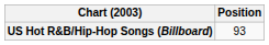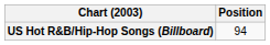 <table class="wikitable plainrowheaders" style="text-align:center">
 <tr>
 <th scope="col">Chart (2003)</th>
 <th scope="col">Position</th>
 </tr>
 <tr>
 <th scope="row">US Hot R&B/Hip-Hop Songs (<em>Billboard</em>)</th>
-<td>93</td>
+<td>94</td>
 </tr>
 </table>
